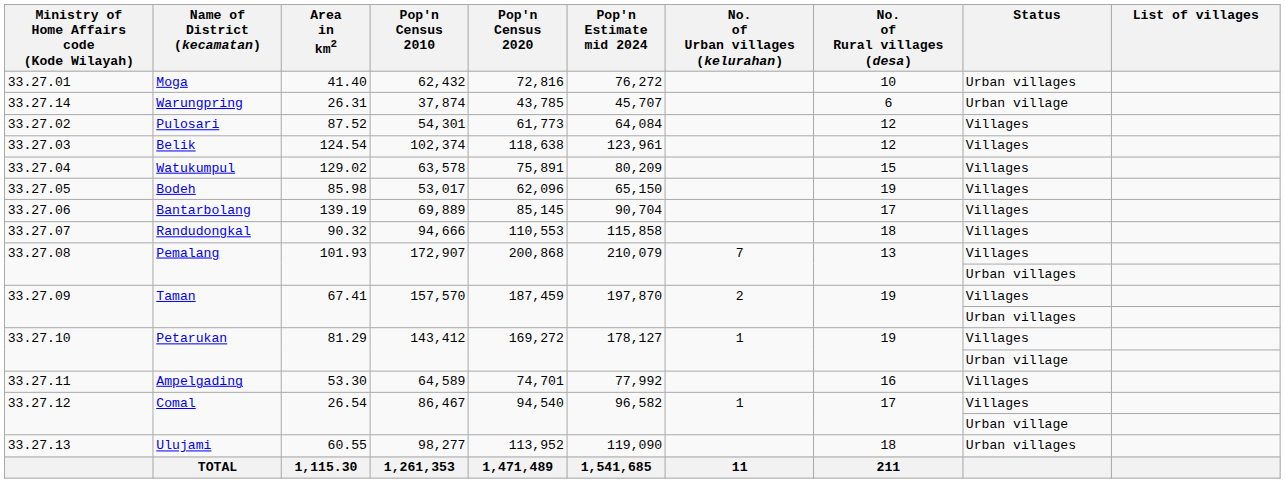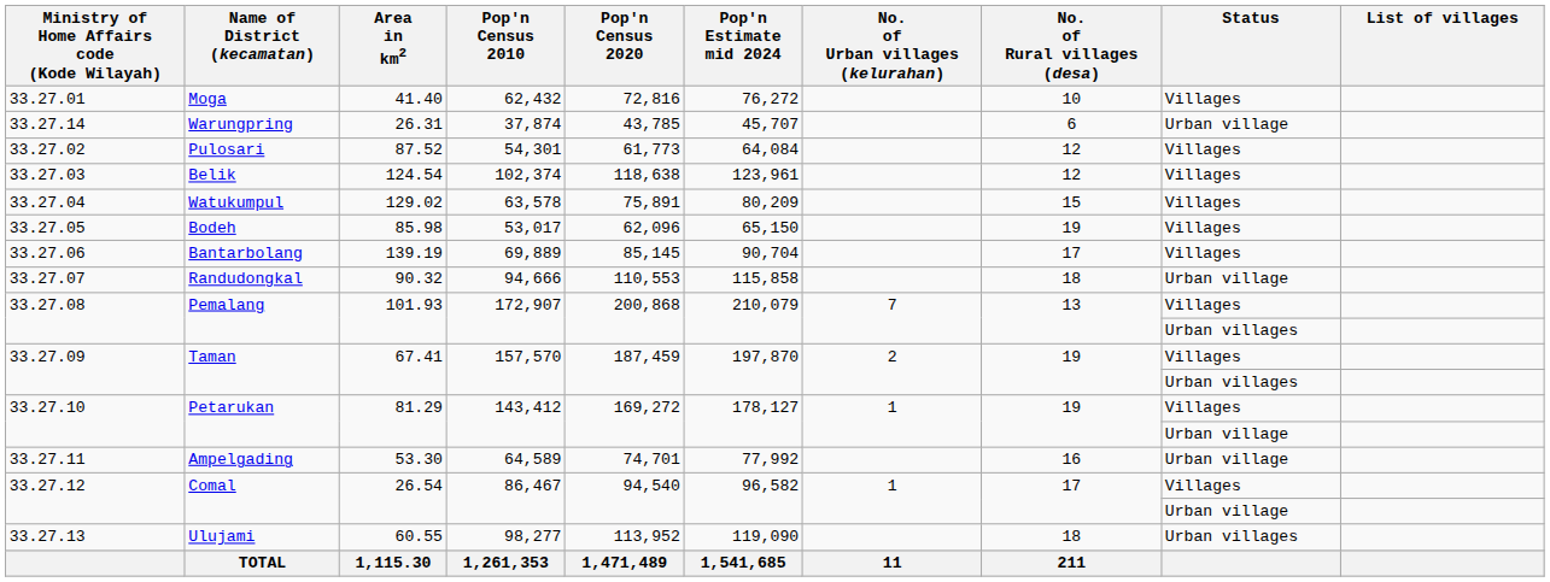 <table class="wikitable sortable" width="100%">
 <tr valign="top" style="background-color: #ccc;">
 <th>Ministry of<br>Home Affairs<br>code <br>(Kode Wilayah)</th>
 <th>Name of<br>District<br>(<em>kecamatan</em>)</th>
 <th>Area <br> in<br>km<sup>2</sup></th>
 <th>Pop'n<br>Census<br>2010</th>
 <th>Pop'n<br>Census<br>2020</th>
 <th>Pop'n<br>Estimate<br>mid 2024</th>
 <th>No.<br> of<br>Urban villages<br>(<em>kelurahan</em>)</th>
 <th>No.<br> of<br>Rural villages<br>(<em>desa</em>)</th>
 <th>Status</th>
 <th>List of villages</th>
 </tr>
 <tr valign="top">
 <td>33.27.01</td>
 <td><a href='#'>Moga</a></td>
 <td align="right">41.40</td>
 <td align="right">62,432</td>
 <td align="right">72,816</td>
 <td align="right">76,272</td>
 <td align="center"></td>
 <td align="center">10</td>
-<td>Urban villages</td>
+<td>Villages</td>
 <td></td>
 </tr>
 <tr valign="top">
 <td>33.27.14</td>
 <td><a href='#'>Warungpring</a></td>
 <td align="right">26.31</td>
 <td align="right">37,874</td>
 <td align="right">43,785</td>
 <td align="right">45,707</td>
 <td align="center"></td>
 <td align="center">6</td>
 <td>Urban village</td>
 <td></td>
 </tr>
 <tr valign="top">
 <td>33.27.02</td>
 <td><a href='#'>Pulosari</a></td>
 <td align="right">87.52</td>
 <td align="right">54,301</td>
 <td align="right">61,773</td>
 <td align="right">64,084</td>
 <td align="center"></td>
 <td align="center">12</td>
 <td>Villages</td>
 <td></td>
 </tr>
 <tr valign="top">
 <td>33.27.03</td>
 <td><a href='#'>Belik</a></td>
 <td align="right">124.54</td>
 <td align="right">102,374</td>
 <td align="right">118,638</td>
 <td align="right">123,961</td>
 <td align="center"></td>
 <td align="center">12</td>
 <td>Villages</td>
 <td></td>
 </tr>
 <tr valign="top">
 <td>33.27.04</td>
 <td><a href='#'>Watukumpul</a></td>
 <td align="right">129.02</td>
 <td align="right">63,578</td>
 <td align="right">75,891</td>
 <td align="right">80,209</td>
 <td align="center"></td>
 <td align="center">15</td>
 <td>Villages</td>
 <td></td>
 </tr>
 <tr valign="top">
 <td>33.27.05</td>
 <td><a href='#'>Bodeh</a></td>
 <td align="right">85.98</td>
 <td align="right">53,017</td>
 <td align="right">62,096</td>
 <td align="right">65,150</td>
 <td align="center"></td>
 <td align="center">19</td>
 <td>Villages</td>
 <td></td>
 </tr>
 <tr valign="top">
 <td>33.27.06</td>
 <td><a href='#'>Bantarbolang</a></td>
 <td align="right">139.19</td>
 <td align="right">69,889</td>
 <td align="right">85,145</td>
 <td align="right">90,704</td>
 <td align="center"></td>
 <td align="center">17</td>
 <td>Villages</td>
 <td></td>
 </tr>
 <tr valign="top">
 <td>33.27.07</td>
 <td><a href='#'>Randudongkal</a></td>
 <td align="right">90.32</td>
 <td align="right">94,666</td>
 <td align="right">110,553</td>
 <td align="right">115,858</td>
 <td align="center"></td>
 <td align="center">18</td>
-<td>Villages</td>
+<td>Urban village</td>
 <td></td>
 </tr>
 <tr valign="top">
 <td rowspan="2">33.27.08</td>
 <td rowspan="2"><a href='#'>Pemalang</a></td>
 <td rowspan="2" align="right">101.93</td>
 <td rowspan="2" align="right">172,907</td>
 <td rowspan="2" align="right">200,868</td>
 <td rowspan="2" align="right">210,079</td>
 <td rowspan="2" align="center">7</td>
 <td rowspan="2" align="center">13</td>
 <td>Villages</td>
 <td></td>
 </tr>
 <tr>
 <td>Urban villages</td>
 <td></td>
 </tr>
 <tr valign="top">
 <td rowspan="2">33.27.09</td>
 <td rowspan="2"><a href='#'>Taman</a></td>
 <td rowspan="2" align="right">67.41</td>
 <td rowspan="2" align="right">157,570</td>
 <td rowspan="2" align="right">187,459</td>
 <td rowspan="2" align="right">197,870</td>
 <td rowspan="2" align="center">2</td>
 <td rowspan="2" align="center">19</td>
 <td>Villages</td>
 <td></td>
 </tr>
 <tr>
 <td>Urban villages</td>
 <td></td>
 </tr>
 <tr valign="top">
 <td rowspan="2">33.27.10</td>
 <td rowspan="2"><a href='#'>Petarukan</a></td>
 <td rowspan="2" align="right">81.29</td>
 <td rowspan="2" align="right">143,412</td>
 <td rowspan="2" align="right">169,272</td>
 <td rowspan="2" align="right">178,127</td>
 <td rowspan="2" align="center">1</td>
 <td rowspan="2" align="center">19</td>
 <td>Villages</td>
 <td></td>
 </tr>
 <tr>
 <td>Urban village</td>
 <td></td>
 </tr>
 <tr valign="top">
 <td>33.27.11</td>
 <td><a href='#'>Ampelgading</a></td>
 <td align="right">53.30</td>
 <td align="right">64,589</td>
 <td align="right">74,701</td>
 <td align="right">77,992</td>
 <td align="center"></td>
 <td align="center">16</td>
-<td>Villages</td>
+<td>Urban village</td>
 <td></td>
 </tr>
 <tr valign="top">
 <td rowspan="2">33.27.12</td>
 <td rowspan="2"><a href='#'>Comal</a></td>
 <td rowspan="2" align="right">26.54</td>
 <td rowspan="2" align="right">86,467</td>
 <td rowspan="2" align="right">94,540</td>
 <td rowspan="2" align="right">96,582</td>
 <td rowspan="2" align="center">1</td>
 <td rowspan="2" align="center">17</td>
 <td>Villages</td>
 <td></td>
 </tr>
 <tr>
 <td>Urban village</td>
 <td></td>
 </tr>
 <tr valign="top">
 <td>33.27.13</td>
 <td><a href='#'>Ulujami</a></td>
 <td align="right">60.55</td>
 <td align="right">98,277</td>
 <td align="right">113,952</td>
 <td align="right">119,090</td>
 <td align="center"></td>
 <td align="center">18</td>
 <td>Urban villages</td>
 <td></td>
 </tr>
 <tr valign="top" style="background-color: #ccc;">
 <th></th>
 <th>TOTAL</th>
 <th align="right">1,115.30</th>
 <th align="right">1,261,353</th>
 <th align="right">1,471,489</th>
 <th align="right">1,541,685</th>
 <th>11</th>
 <th>211</th>
 <th></th>
 <th></th>
 </tr>
 </table>
